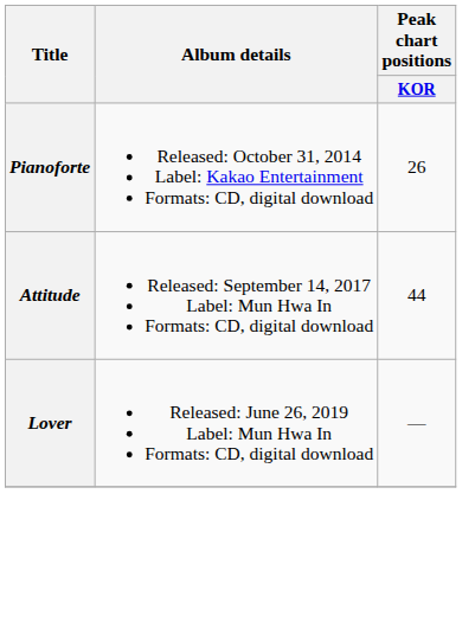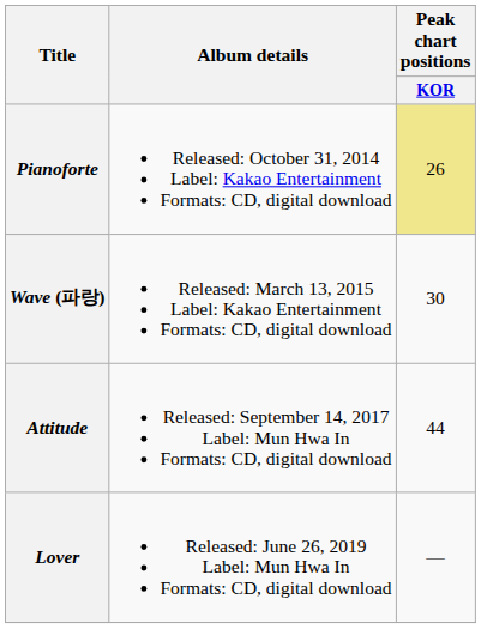 <table class="wikitable plainrowheaders" style="text-align:center;">
 <tr>
 <th scope="col" rowspan="2">Title</th>
 <th scope="col" rowspan="2">Album details</th>
 <th scope="col">Peak chart positions</th>
 </tr>
 <tr>
 <th scope="col" style="width:2.5em;font-size:90%;"><a href='#'>KOR</a><br></th>
 </tr>
 <tr>
 <th scope="row"><em>Pianoforte</em></th>
 <td><br><ul><li>Released: October 31, 2014</li><li>Label: <a href='#'>Kakao Entertainment</a></li><li>Formats: CD, digital download</li></ul></td>
-<td>26</td>
+<td style="background: khaki;">26</td>
+</tr>
+<tr>
+<th scope="row"><em>Wave</em> (파랑)</th>
+<td><br><ul><li>Released: March 13, 2015</li><li>Label: Kakao Entertainment</li><li>Formats: CD, digital download</li></ul></td>
+<td>30</td>
 </tr>
 <tr>
 <th scope="row"><em>Attitude</em></th>
 <td><br><ul><li>Released: September 14, 2017</li><li>Label: Mun Hwa In</li><li>Formats: CD, digital download</li></ul></td>
 <td>44</td>
 </tr>
 <tr>
 <th scope="row"><em>Lover</em></th>
 <td><br><ul><li>Released: June 26, 2019</li><li>Label: Mun Hwa In</li><li>Formats: CD, digital download</li></ul></td>
 <td>—</td>
 </tr>
 <tr>
 </tr>
 </table>
